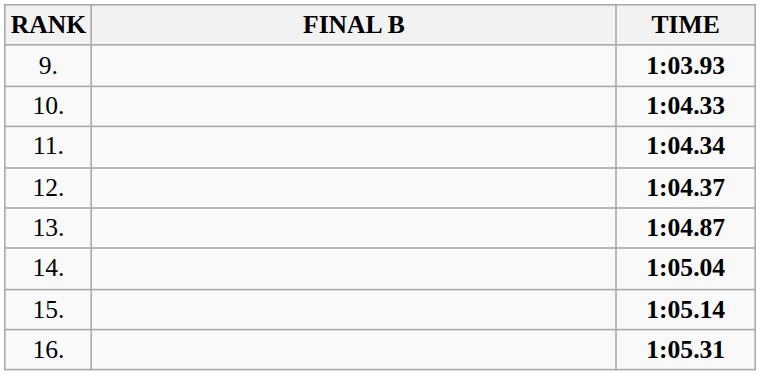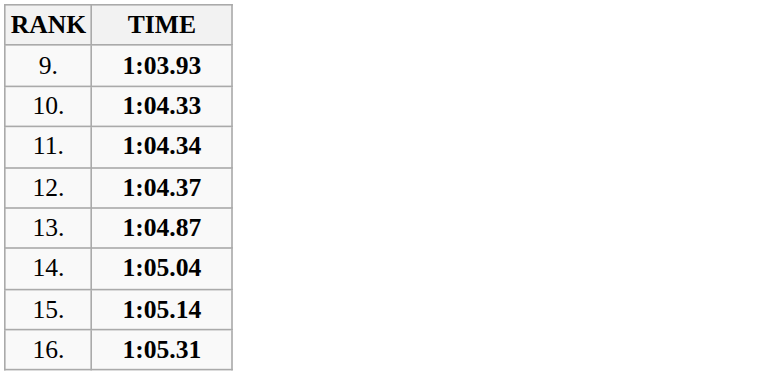 <table class="wikitable">
 <tr>
 <th>RANK</th>
-<th style="width: 20em">FINAL B</th>
 <th style="width: 5em">TIME</th>
 </tr>
 <tr>
 <td align="center">9.</td>
-<td></td>
 <td align="center"><strong>1:03.93</strong></td>
 </tr>
 <tr>
 <td align="center">10.</td>
-<td></td>
 <td align="center"><strong>1:04.33</strong></td>
 </tr>
 <tr>
 <td align="center">11.</td>
-<td></td>
 <td align="center"><strong>1:04.34</strong></td>
 </tr>
 <tr>
 <td align="center">12.</td>
-<td></td>
 <td align="center"><strong>1:04.37</strong></td>
 </tr>
 <tr>
 <td align="center">13.</td>
-<td></td>
 <td align="center"><strong>1:04.87</strong></td>
 </tr>
 <tr>
 <td align="center">14.</td>
-<td></td>
 <td align="center"><strong>1:05.04</strong></td>
 </tr>
 <tr>
 <td align="center">15.</td>
-<td></td>
 <td align="center"><strong>1:05.14</strong></td>
 </tr>
 <tr>
 <td align="center">16.</td>
-<td></td>
 <td align="center"><strong>1:05.31</strong></td>
 </tr>
 </table>
